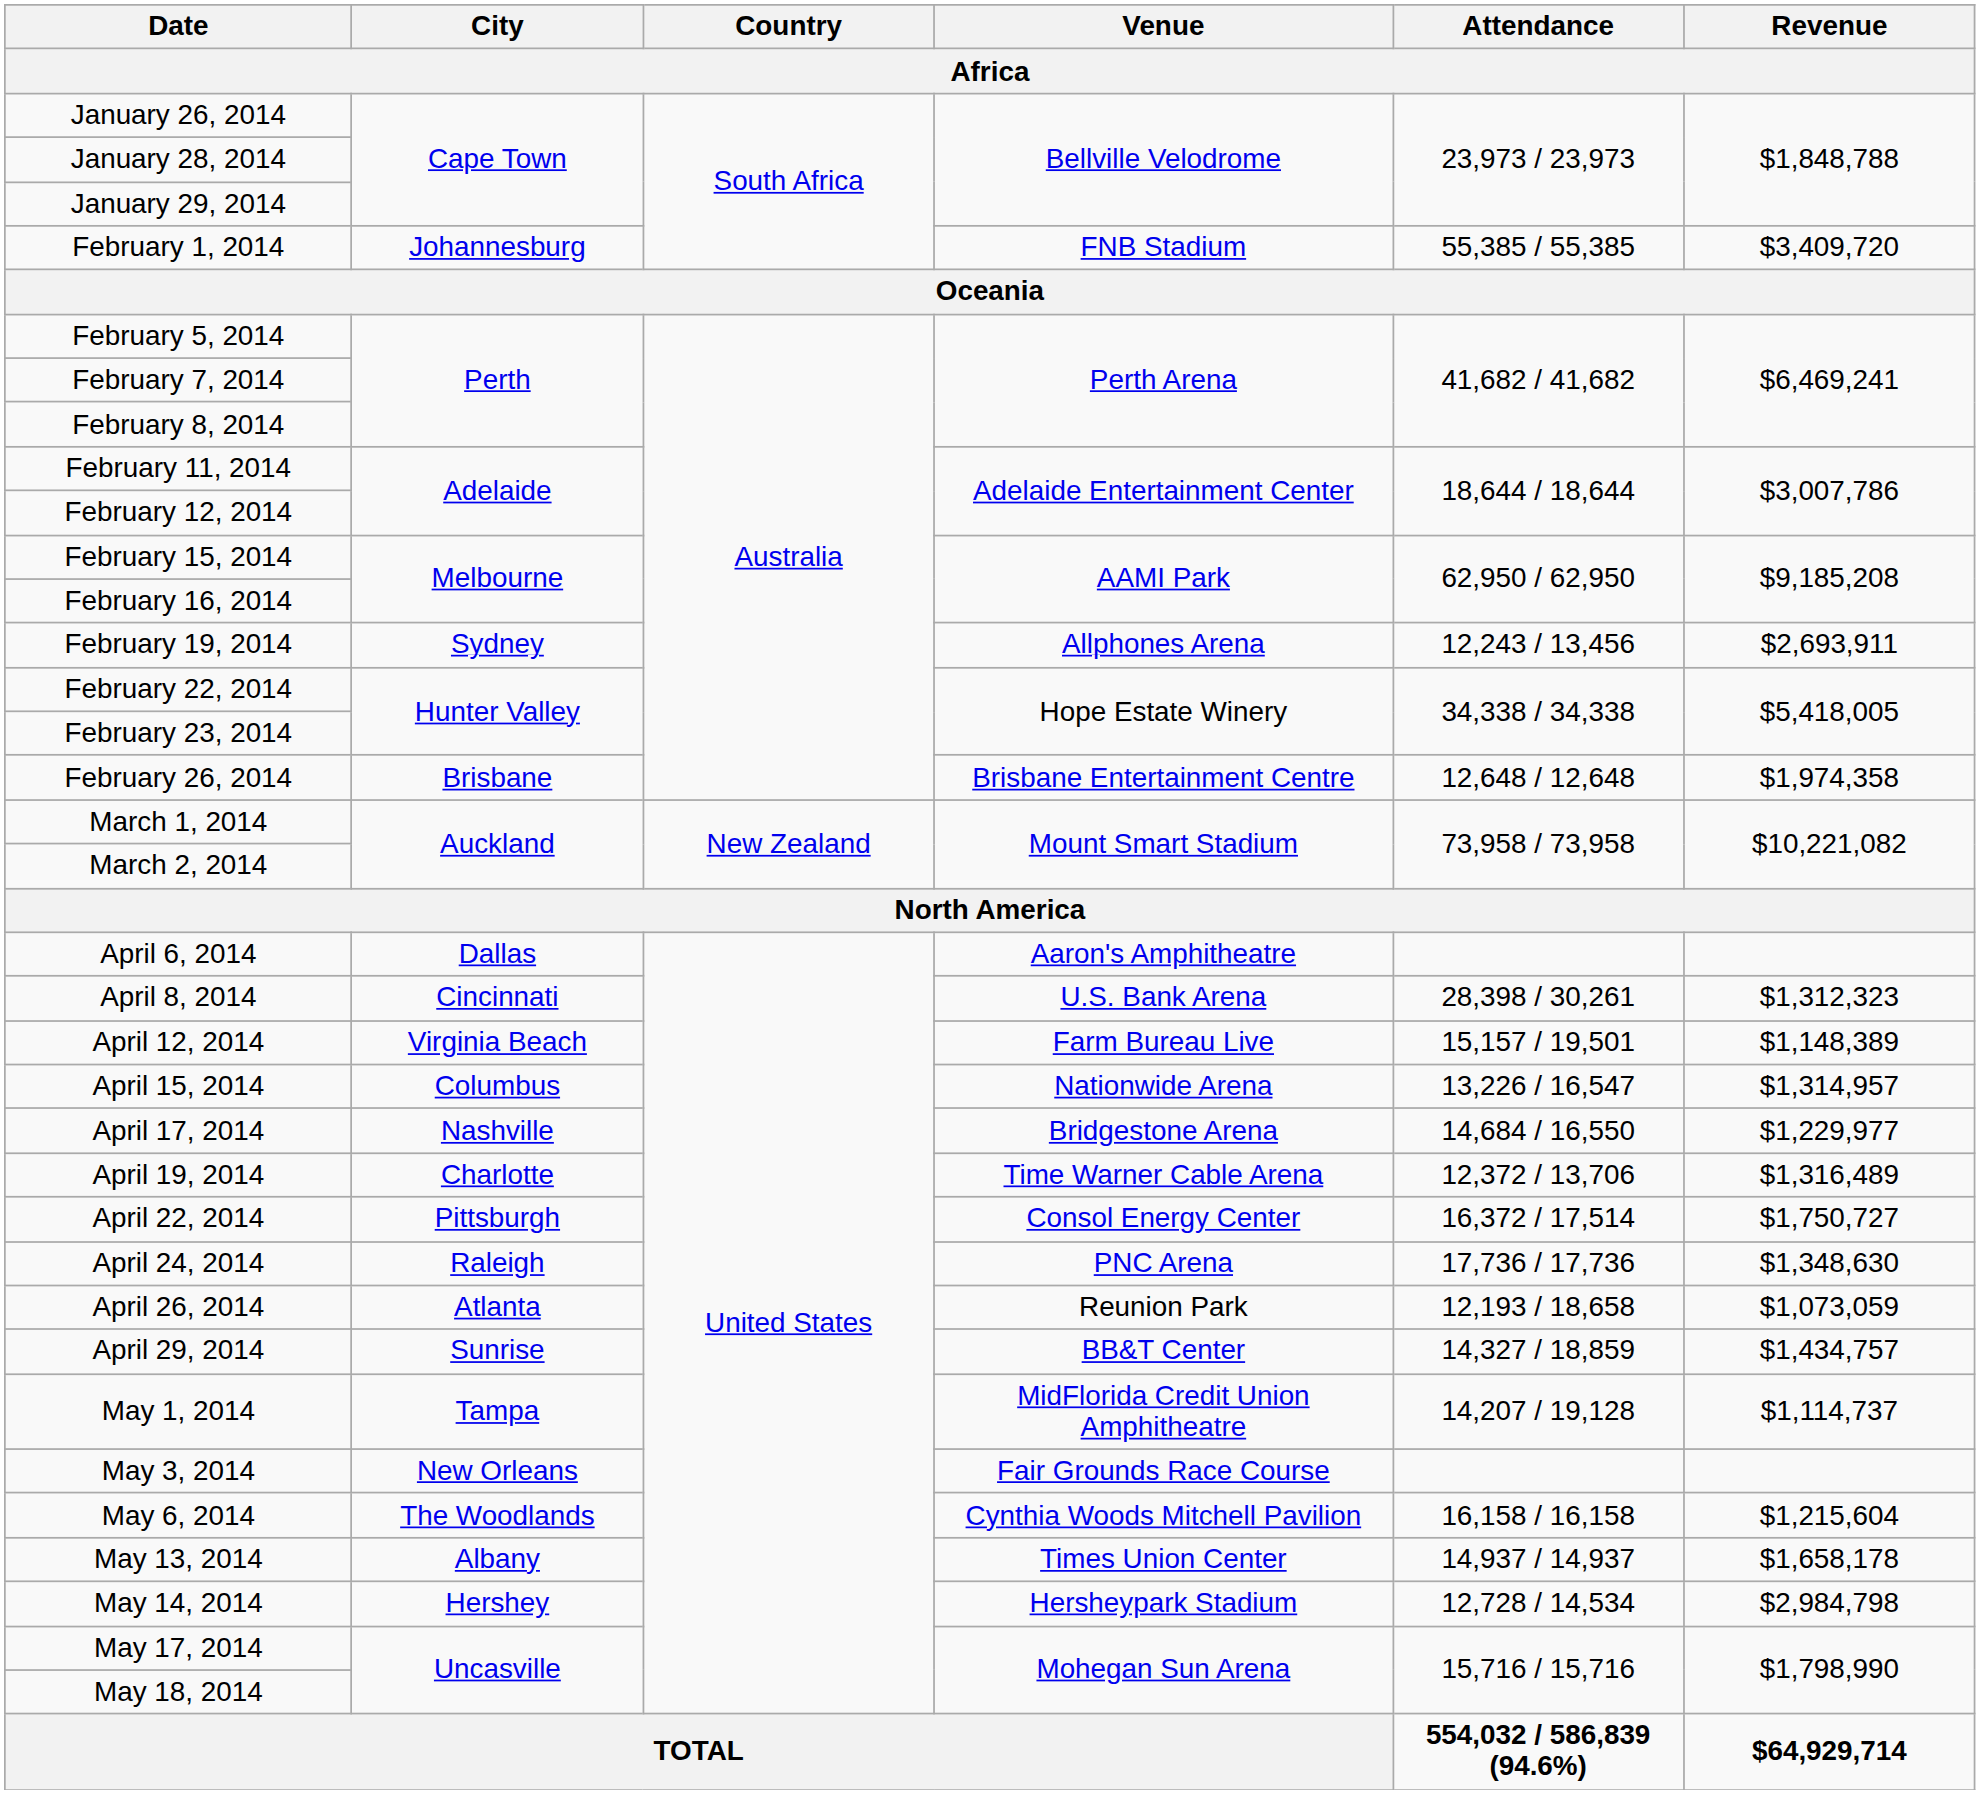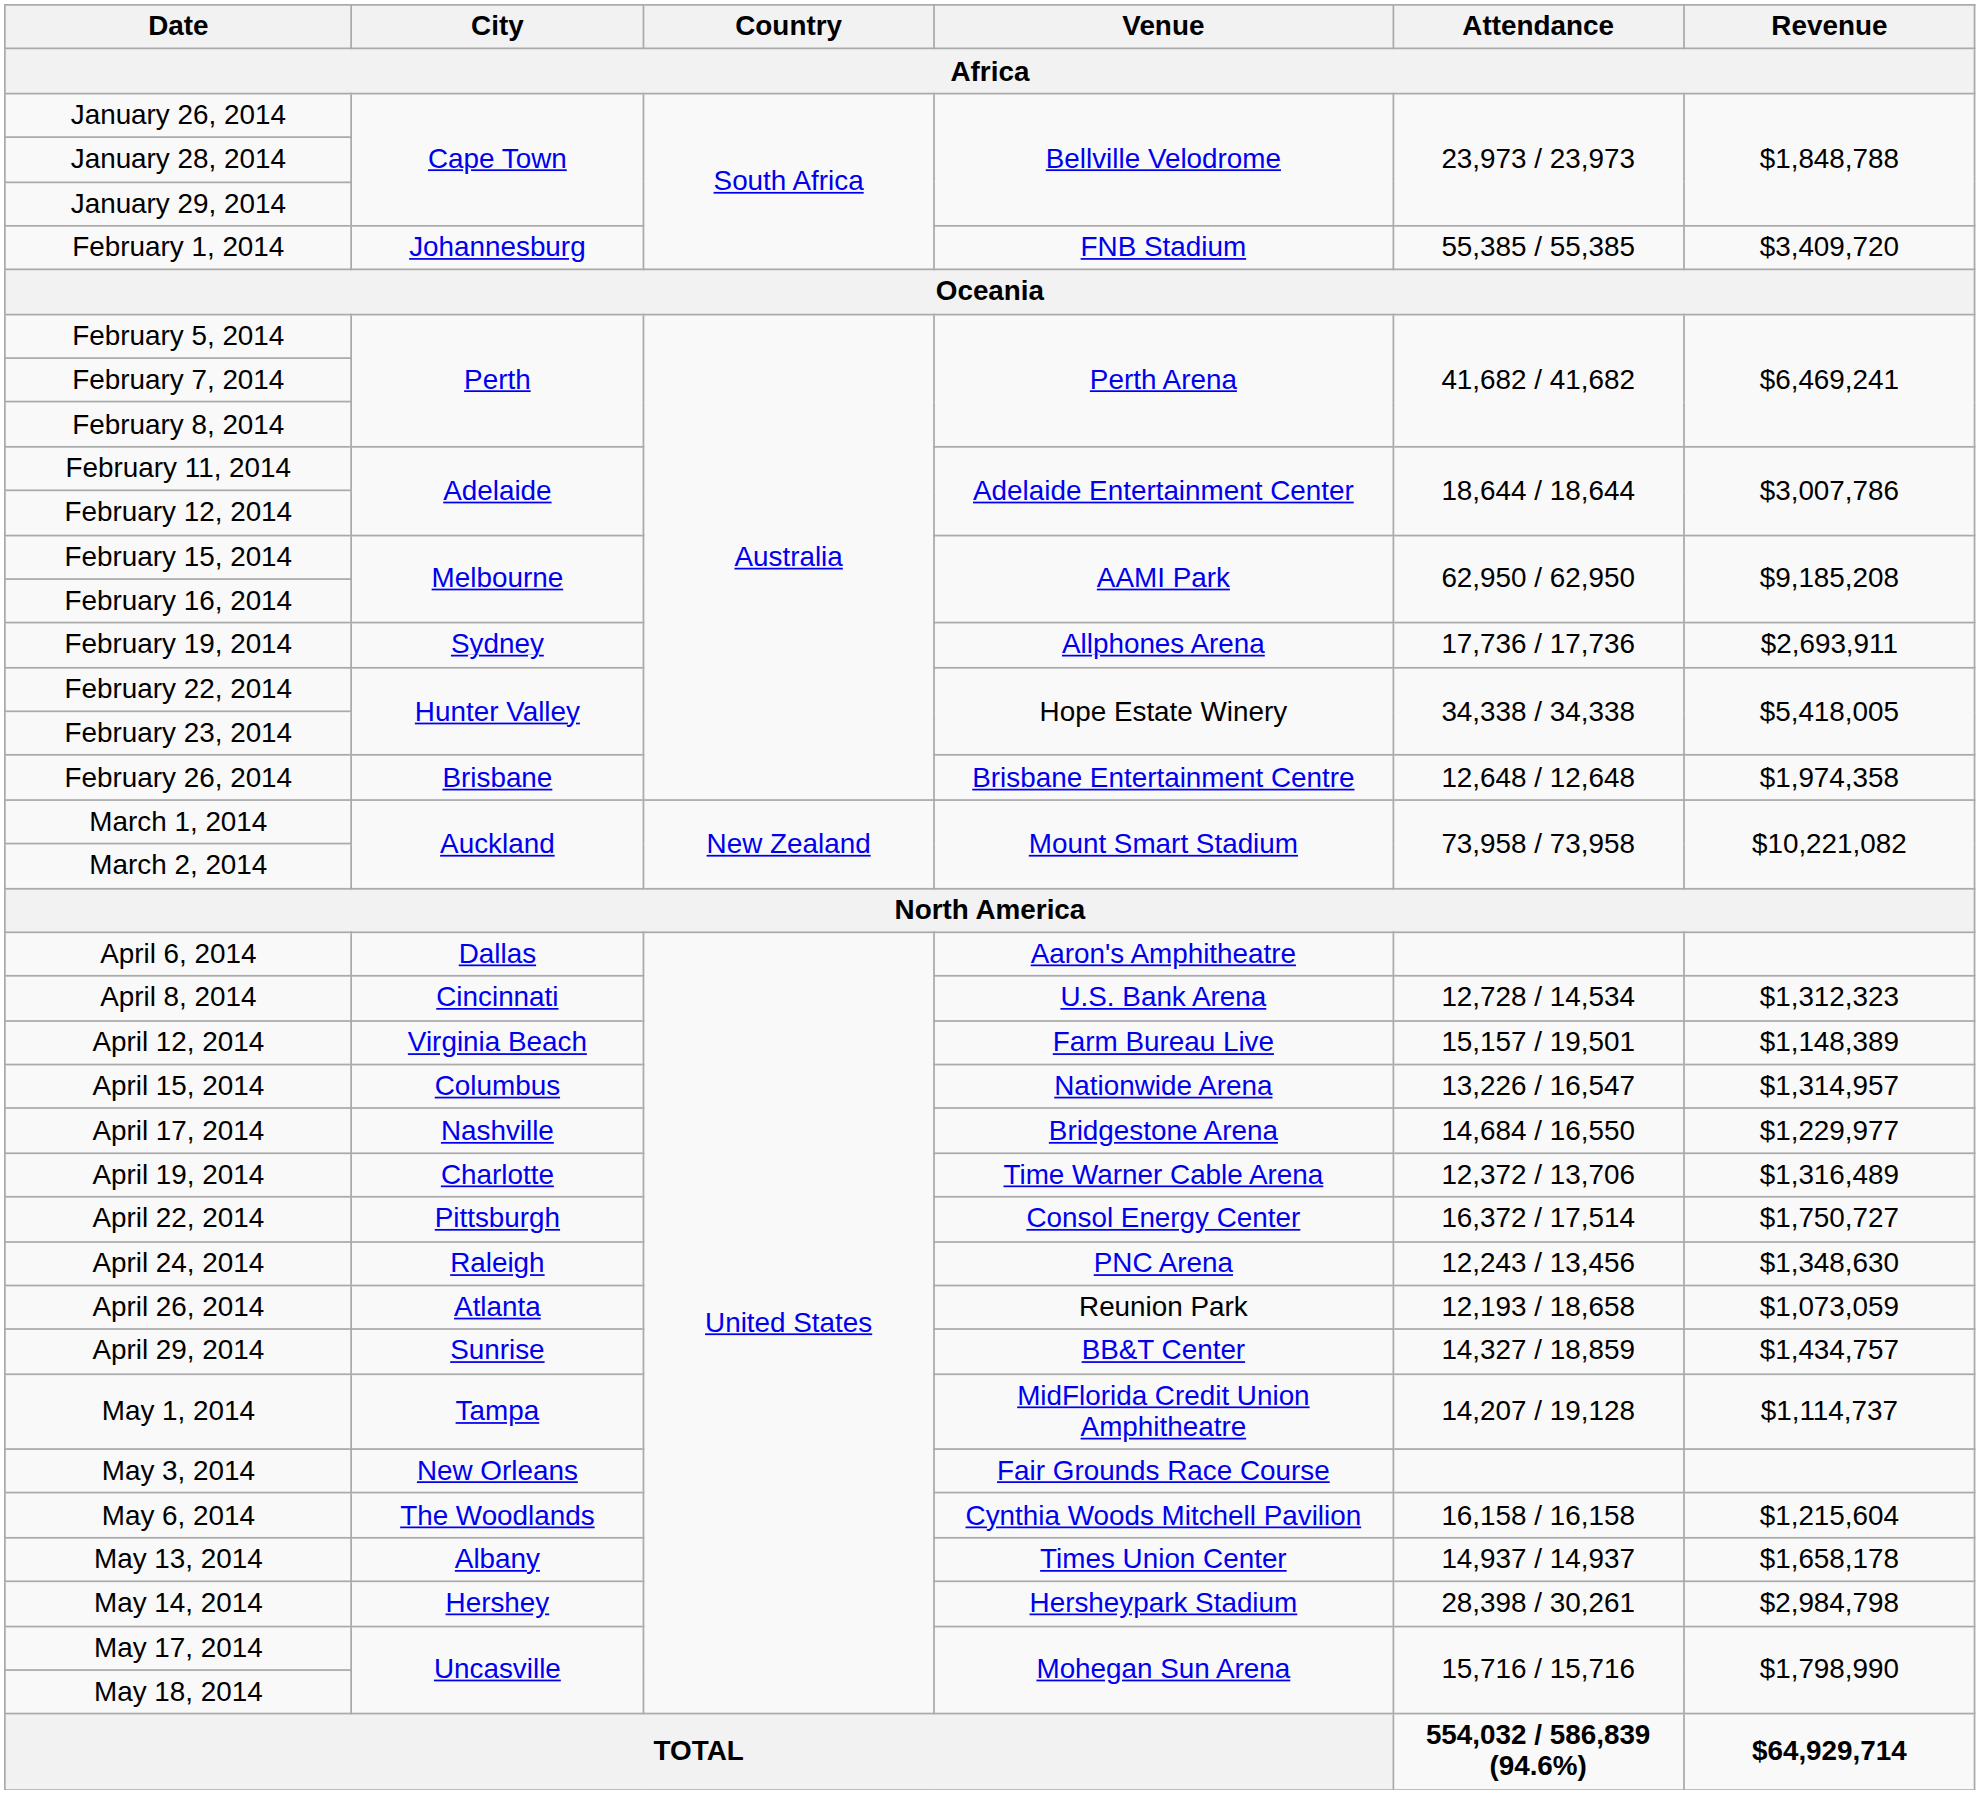 <table class="wikitable" style="text-align:center;">
 <tr>
 <th scope="col" style="width:12em;">Date</th>
 <th scope="col" style="width:10em;">City</th>
 <th scope="col" style="width:10em;">Country</th>
 <th scope="col" style="width:16em;">Venue</th>
 <th scope="col" style="width:10em;">Attendance</th>
 <th scope="col" style="width:10em;">Revenue</th>
 </tr>
 <tr>
 <th colspan="7">Africa</th>
 </tr>
 <tr>
 <td>January 26, 2014</td>
 <td rowspan="3"><a href='#'>Cape Town</a></td>
 <td rowspan="4"><a href='#'>South Africa</a></td>
 <td rowspan="3"><a href='#'>Bellville Velodrome</a></td>
 <td rowspan="3">23,973 / 23,973</td>
 <td rowspan="3">$1,848,788</td>
 </tr>
 <tr>
 <td>January 28, 2014</td>
 </tr>
 <tr>
 <td>January 29, 2014</td>
 </tr>
 <tr>
 <td>February 1, 2014</td>
 <td><a href='#'>Johannesburg</a></td>
 <td><a href='#'>FNB Stadium</a></td>
 <td>55,385 / 55,385</td>
 <td>$3,409,720</td>
 </tr>
 <tr>
 <th colspan="7">Oceania</th>
 </tr>
 <tr>
 <td>February 5, 2014</td>
 <td rowspan="3"><a href='#'>Perth</a></td>
 <td rowspan="11"><a href='#'>Australia</a></td>
 <td rowspan="3"><a href='#'>Perth Arena</a></td>
 <td rowspan="3">41,682 / 41,682</td>
 <td rowspan="3">$6,469,241</td>
 </tr>
 <tr>
 <td>February 7, 2014</td>
 </tr>
 <tr>
 <td>February 8, 2014</td>
 </tr>
 <tr>
 <td>February 11, 2014</td>
 <td rowspan="2"><a href='#'>Adelaide</a></td>
 <td rowspan="2"><a href='#'>Adelaide Entertainment Center</a></td>
 <td rowspan="2">18,644 / 18,644</td>
 <td rowspan="2">$3,007,786</td>
 </tr>
 <tr>
 <td>February 12, 2014</td>
 </tr>
 <tr>
 <td>February 15, 2014</td>
 <td rowspan="2"><a href='#'>Melbourne</a></td>
 <td rowspan="2"><a href='#'>AAMI Park</a></td>
 <td rowspan="2">62,950 / 62,950</td>
 <td rowspan="2">$9,185,208</td>
 </tr>
 <tr>
 <td>February 16, 2014</td>
 </tr>
 <tr>
 <td>February 19, 2014</td>
 <td><a href='#'>Sydney</a></td>
 <td><a href='#'>Allphones Arena</a></td>
-<td>12,243 / 13,456</td>
+<td>17,736 / 17,736</td>
 <td>$2,693,911</td>
 </tr>
 <tr>
 <td>February 22, 2014</td>
 <td rowspan="2"><a href='#'>Hunter Valley</a></td>
 <td rowspan="2">Hope Estate Winery</td>
 <td rowspan="2">34,338 / 34,338</td>
 <td rowspan="2">$5,418,005</td>
 </tr>
 <tr>
 <td>February 23, 2014</td>
 </tr>
 <tr>
 <td>February 26, 2014</td>
 <td><a href='#'>Brisbane</a></td>
 <td><a href='#'>Brisbane Entertainment Centre</a></td>
 <td>12,648 / 12,648</td>
 <td>$1,974,358</td>
 </tr>
 <tr>
 <td>March 1, 2014</td>
 <td rowspan="2"><a href='#'>Auckland</a></td>
 <td rowspan="2"><a href='#'>New Zealand</a></td>
 <td rowspan="2"><a href='#'>Mount Smart Stadium</a></td>
 <td rowspan="2">73,958 / 73,958</td>
 <td rowspan="2">$10,221,082</td>
 </tr>
 <tr>
 <td>March 2, 2014</td>
 </tr>
 <tr>
 <th colspan="7">North America</th>
 </tr>
 <tr>
 <td>April 6, 2014</td>
 <td><a href='#'>Dallas</a></td>
 <td rowspan="17"><a href='#'>United States</a></td>
 <td><a href='#'>Aaron's Amphitheatre</a></td>
 <td></td>
 <td></td>
 </tr>
 <tr>
 <td>April 8, 2014</td>
 <td><a href='#'>Cincinnati</a></td>
 <td><a href='#'>U.S. Bank Arena</a></td>
-<td>28,398 / 30,261</td>
+<td>12,728 / 14,534</td>
 <td>$1,312,323</td>
 </tr>
 <tr>
 <td>April 12, 2014</td>
 <td><a href='#'>Virginia Beach</a></td>
 <td><a href='#'>Farm Bureau Live</a></td>
 <td>15,157 / 19,501</td>
 <td>$1,148,389</td>
 </tr>
 <tr>
 <td>April 15, 2014</td>
 <td><a href='#'>Columbus</a></td>
 <td><a href='#'>Nationwide Arena</a></td>
 <td>13,226 / 16,547</td>
 <td>$1,314,957</td>
 </tr>
 <tr>
 <td>April 17, 2014</td>
 <td><a href='#'>Nashville</a></td>
 <td><a href='#'>Bridgestone Arena</a></td>
 <td>14,684 / 16,550</td>
 <td>$1,229,977</td>
 </tr>
 <tr>
 <td>April 19, 2014</td>
 <td><a href='#'>Charlotte</a></td>
 <td><a href='#'>Time Warner Cable Arena</a></td>
 <td>12,372 / 13,706</td>
 <td>$1,316,489</td>
 </tr>
 <tr>
 <td>April 22, 2014</td>
 <td><a href='#'>Pittsburgh</a></td>
 <td><a href='#'>Consol Energy Center</a></td>
 <td>16,372 / 17,514</td>
 <td>$1,750,727</td>
 </tr>
 <tr>
 <td>April 24, 2014</td>
 <td><a href='#'>Raleigh</a></td>
 <td><a href='#'>PNC Arena</a></td>
-<td>17,736 / 17,736</td>
+<td>12,243 / 13,456</td>
 <td>$1,348,630</td>
 </tr>
 <tr>
 <td>April 26, 2014</td>
 <td><a href='#'>Atlanta</a></td>
 <td>Reunion Park</td>
 <td>12,193 / 18,658</td>
 <td>$1,073,059</td>
 </tr>
 <tr>
 <td>April 29, 2014</td>
 <td><a href='#'>Sunrise</a></td>
 <td><a href='#'>BB&T Center</a></td>
 <td>14,327 / 18,859</td>
 <td>$1,434,757</td>
 </tr>
 <tr>
 <td>May 1, 2014</td>
 <td><a href='#'>Tampa</a></td>
 <td><a href='#'>MidFlorida Credit Union Amphitheatre</a></td>
 <td>14,207 / 19,128</td>
 <td>$1,114,737</td>
 </tr>
 <tr>
 <td>May 3, 2014</td>
 <td><a href='#'>New Orleans</a></td>
 <td><a href='#'>Fair Grounds Race Course</a></td>
 <td></td>
 <td></td>
 </tr>
 <tr>
 <td>May 6, 2014</td>
 <td><a href='#'>The Woodlands</a></td>
 <td><a href='#'>Cynthia Woods Mitchell Pavilion</a></td>
 <td>16,158 / 16,158</td>
 <td>$1,215,604</td>
 </tr>
 <tr>
 <td>May 13, 2014</td>
 <td><a href='#'>Albany</a></td>
 <td><a href='#'>Times Union Center</a></td>
 <td>14,937 / 14,937</td>
 <td>$1,658,178</td>
 </tr>
 <tr>
 <td>May 14, 2014</td>
 <td><a href='#'>Hershey</a></td>
 <td><a href='#'>Hersheypark Stadium</a></td>
-<td>12,728 / 14,534</td>
+<td>28,398 / 30,261</td>
 <td>$2,984,798</td>
 </tr>
 <tr>
 <td>May 17, 2014</td>
 <td rowspan="2"><a href='#'>Uncasville</a></td>
 <td rowspan="2"><a href='#'>Mohegan Sun Arena</a></td>
 <td rowspan="2">15,716 / 15,716</td>
 <td rowspan="2">$1,798,990</td>
 </tr>
 <tr>
 <td>May 18, 2014</td>
 </tr>
 <tr>
 <th colspan="4"><strong>TOTAL</strong></th>
 <td><strong> 554,032 / 586,839 (94.6%)</strong></td>
 <td><strong> $64,929,714 </strong></td>
 </tr>
 </table>
